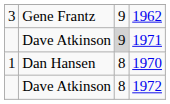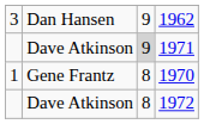 <table class="wikitable">
 <tr>
 </tr>
 <tr>
 <td>3</td>
-<td>Gene Frantz</td>
+<td>Dan Hansen</td>
 <td>9</td>
 <td><a href='#'>1962</a></td>
 </tr>
 <tr>
 <td></td>
 <td>Dave Atkinson</td>
 <td style="background: lightgrey;">9</td>
 <td><a href='#'>1971</a></td>
 </tr>
 <tr>
 <td>1</td>
-<td>Dan Hansen</td>
+<td>Gene Frantz</td>
 <td>8</td>
 <td><a href='#'>1970</a></td>
 </tr>
 <tr>
 <td></td>
 <td>Dave Atkinson</td>
 <td>8</td>
 <td><a href='#'>1972</a></td>
 </tr>
 </table>
